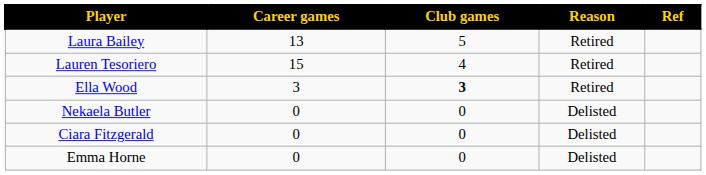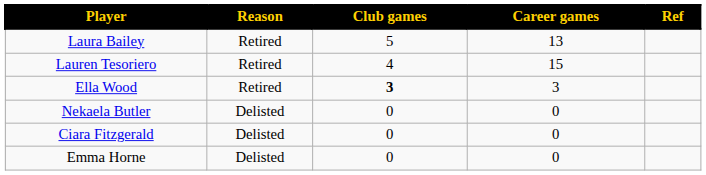 <table class="wikitable" style="text-align:center; font-size:100%; width:60%;">
 <tr>
 <th style="background:black; color:#FED102; border: solid black 2px;">Player</th>
+<th style="background:black; color:#FED102; border: solid black 2px;">Reason</th>
+<th style="background:black; color:#FED102; border: solid black 2px;">Club games</th>
 <th style="background:black; color:#FED102; border: solid black 2px;">Career games</th>
-<th style="background:black; color:#FED102; border: solid black 2px;">Club games</th>
-<th style="background:black; color:#FED102; border: solid black 2px;">Reason</th>
 <th style="background:black; color:#FED102; border: solid black 2px;">Ref</th>
 </tr>
 <tr>
 <td><a href='#'>Laura Bailey</a></td>
+<td>Retired</td>
+<td>5</td>
 <td>13</td>
-<td>5</td>
-<td>Retired</td>
 <td></td>
 </tr>
 <tr>
 <td><a href='#'>Lauren Tesoriero</a></td>
+<td>Retired</td>
+<td>4</td>
 <td>15</td>
-<td>4</td>
-<td>Retired</td>
 <td></td>
 </tr>
 <tr>
 <td><a href='#'>Ella Wood</a></td>
+<td>Retired</td>
+<td><strong>3</strong></td>
 <td>3</td>
-<td><strong>3</strong></td>
-<td>Retired</td>
 <td></td>
 </tr>
 <tr>
 <td><a href='#'>Nekaela Butler</a></td>
+<td>Delisted</td>
 <td>0</td>
 <td>0</td>
-<td>Delisted</td>
 <td></td>
 </tr>
 <tr>
 <td><a href='#'>Ciara Fitzgerald</a></td>
+<td>Delisted</td>
 <td>0</td>
 <td>0</td>
-<td>Delisted</td>
 <td></td>
 </tr>
 <tr>
 <td>Emma Horne</td>
+<td>Delisted</td>
 <td>0</td>
 <td>0</td>
-<td>Delisted</td>
 <td></td>
 </tr>
 </table>
